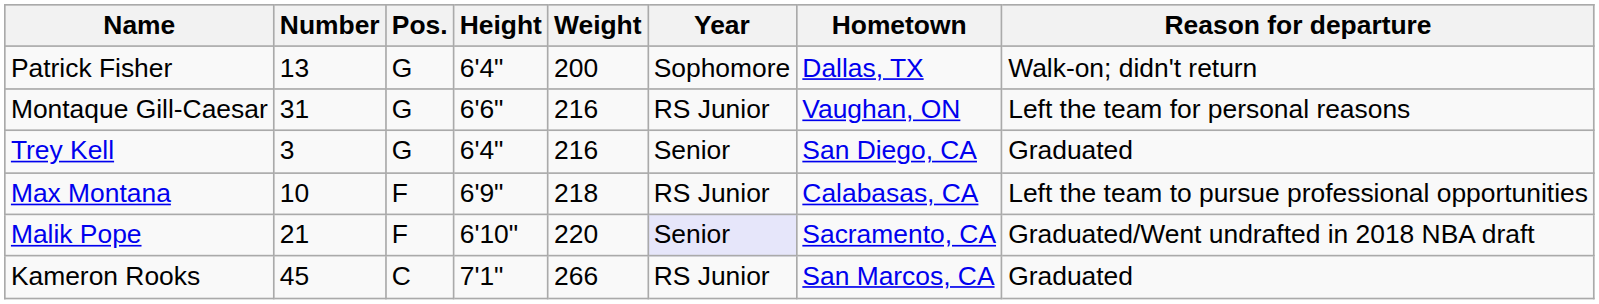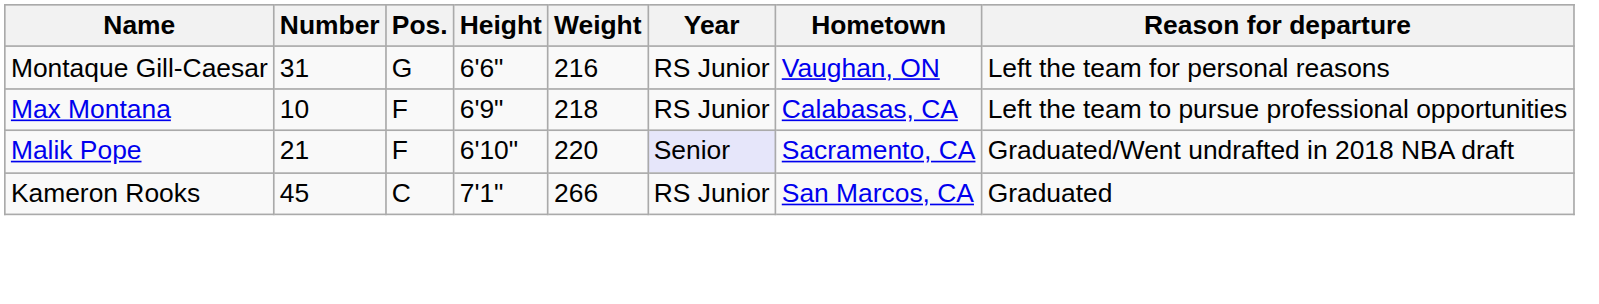 <table class="wikitable sortable" border="1">
 <tr>
 <th>Name</th>
 <th>Number</th>
 <th>Pos.</th>
 <th>Height</th>
 <th>Weight</th>
 <th>Year</th>
 <th>Hometown</th>
 <th class="unsortable">Reason for departure</th>
 </tr>
 <tr>
-<td>Patrick Fisher</td>
-<td>13</td>
-<td>G</td>
-<td>6'4"</td>
-<td>200</td>
-<td>Sophomore</td>
-<td><a href='#'>Dallas, TX</a></td>
-<td>Walk-on; didn't return</td>
-</tr>
-<tr>
 <td>Montaque Gill-Caesar</td>
 <td>31</td>
 <td>G</td>
 <td>6'6"</td>
 <td>216</td>
 <td>RS Junior</td>
 <td><a href='#'>Vaughan, ON</a></td>
 <td>Left the team for personal reasons</td>
-</tr>
-<tr>
-<td><a href='#'>Trey Kell</a></td>
-<td>3</td>
-<td>G</td>
-<td>6'4"</td>
-<td>216</td>
-<td>Senior</td>
-<td><a href='#'>San Diego, CA</a></td>
-<td>Graduated</td>
 </tr>
 <tr>
 <td><a href='#'>Max Montana</a></td>
 <td>10</td>
 <td>F</td>
 <td>6'9"</td>
 <td>218</td>
 <td>RS Junior</td>
 <td><a href='#'>Calabasas, CA</a></td>
 <td>Left the team to pursue professional opportunities</td>
 </tr>
 <tr>
 <td><a href='#'>Malik Pope</a></td>
 <td>21</td>
 <td>F</td>
 <td>6'10"</td>
 <td>220</td>
 <td style="background: lavender;">Senior</td>
 <td><a href='#'>Sacramento, CA</a></td>
 <td>Graduated/Went undrafted in 2018 NBA draft</td>
 </tr>
 <tr>
 <td>Kameron Rooks</td>
 <td>45</td>
 <td>C</td>
 <td>7'1"</td>
 <td>266</td>
 <td>RS Junior</td>
 <td><a href='#'>San Marcos, CA</a></td>
 <td>Graduated</td>
 </tr>
 </table>
